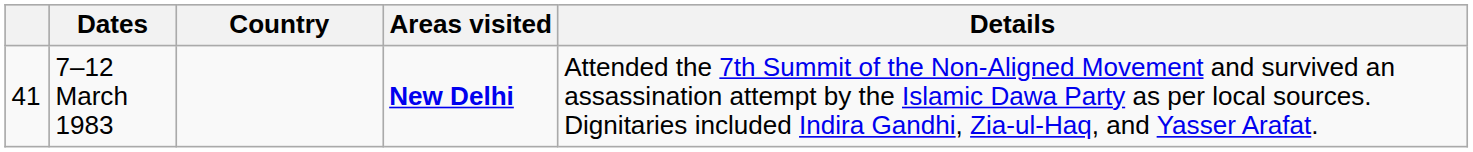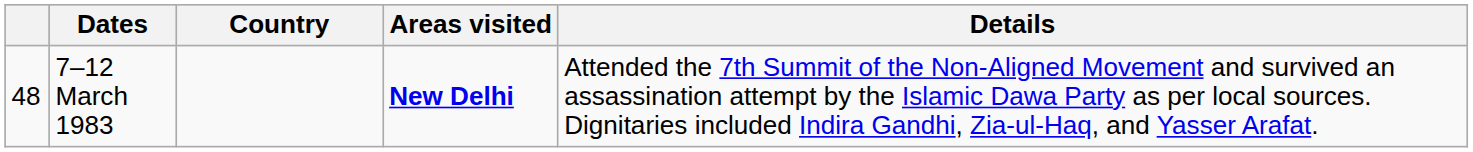 <table class="wikitable sortable" border="1" style="margin: 1em auto 1em auto">
 <tr>
 <th style="width: 3%;"></th>
 <th width="70">Dates</th>
 <th width="120">Country</th>
 <th width="100">Areas visited</th>
 <th width="550">Details</th>
 </tr>
 <tr>
-<td>41</td>
+<td>48</td>
 <td>7–12 March 1983</td>
 <td></td>
 <td><strong><a href='#'>New Delhi</a></strong></td>
 <td>Attended the <a href='#'>7th Summit of the Non-Aligned Movement</a> and survived an assassination attempt by the <a href='#'>Islamic Dawa Party</a> as per local sources. Dignitaries included <a href='#'>Indira Gandhi</a>, <a href='#'>Zia-ul-Haq</a>, and <a href='#'>Yasser Arafat</a>.</td>
 </tr>
 </table>
